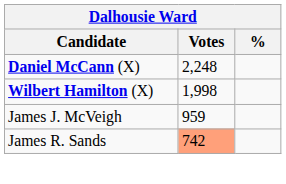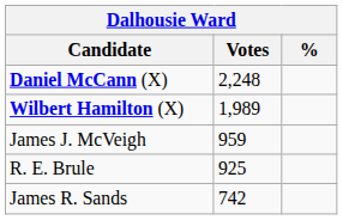 <table class="wikitable">
 <tr>
 <th colspan="3"><a href='#'>Dalhousie Ward</a></th>
 </tr>
 <tr>
 <th style="width: 170px">Candidate</th>
 <th style="width: 50px">Votes</th>
 <th style="width: 40px">%</th>
 </tr>
 <tr>
 <td><strong><a href='#'>Daniel McCann</a></strong> (X)</td>
 <td>2,248</td>
 <td></td>
 </tr>
 <tr>
 <td><strong><a href='#'>Wilbert Hamilton</a></strong> (X)</td>
-<td>1,998</td>
+<td>1,989</td>
 <td></td>
 </tr>
 <tr>
 <td>James J. McVeigh</td>
 <td>959</td>
 <td></td>
 </tr>
 <tr>
+<td>R. E. Brule</td>
+<td>925</td>
+<td></td>
+</tr>
+<tr>
 <td>James R. Sands</td>
-<td style="background: lightsalmon;">742</td>
+<td>742</td>
 <td></td>
 </tr>
 </table>
